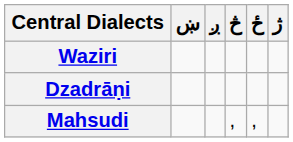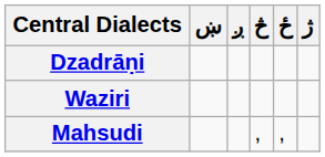 <table class="wikitable" align="center">
 <tr>
 <th style="padding:5px;">Central Dialects</th>
 <th align="center"><span>ښ</span></th>
 <th align="center"><span>ږ</span></th>
 <th align="center"><span>څ</span></th>
 <th align="center"><span>ځ</span></th>
 <th align="center"><span>ژ</span></th>
 </tr>
-<tr style="">
-<th align="left"><a href='#'>Waziri</a></th>
+<tr>
+<th align="left"><a href='#'>Dzadrāṇi</a></th>
 <td align="center"></td>
 <td align="center"></td>
 <td align="center"></td>
 <td align="center"></td>
 <td align="center"></td>
 </tr>
-<tr>
-<th align="left"><a href='#'>Dzadrāṇi</a></th>
+<tr style="">
+<th align="left"><a href='#'>Waziri</a></th>
 <td align="center"></td>
 <td align="center"></td>
 <td align="center"></td>
 <td align="center"></td>
 <td align="center"></td>
 </tr>
 <tr>
 <th align="left"><a href='#'>Mahsudi</a></th>
 <td align="center"></td>
 <td align="center"></td>
 <td>, </td>
 <td>, </td>
 <td align="center"></td>
 </tr>
 </table>
